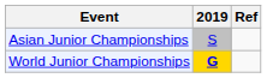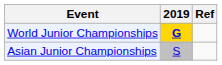 <table style='font-size: 90%; text-align:center;' class='wikitable'>
 <tr>
 <th>Event</th>
 <th>2019</th>
 <th>Ref</th>
 </tr>
 <tr>
+<td bgcolor="#ECF2FF"; align="left"><a href='#'>World Junior Championships</a></td>
+<td bgcolor=gold><a href='#'><strong>G</strong></a></td>
+<td></td>
+</tr>
+<tr>
 <td bgcolor="#ECF2FF"; align="left"><a href='#'>Asian Junior Championships</a></td>
 <td bgcolor=silver><a href='#'>S</a></td>
 <td></td>
 </tr>
-<tr>
-<td bgcolor="#ECF2FF"; align="left"><a href='#'>World Junior Championships</a></td>
-<td bgcolor=gold><a href='#'><strong>G</strong></a></td>
-<td></td>
-</tr>
 </table>
